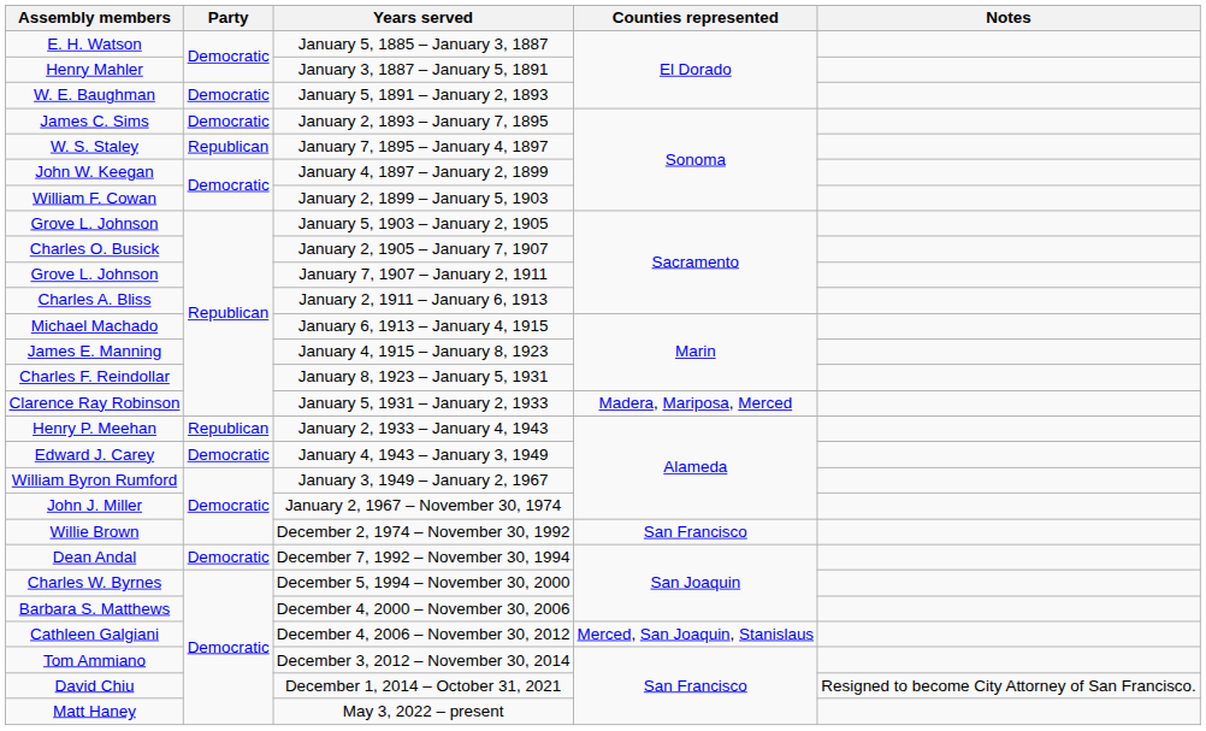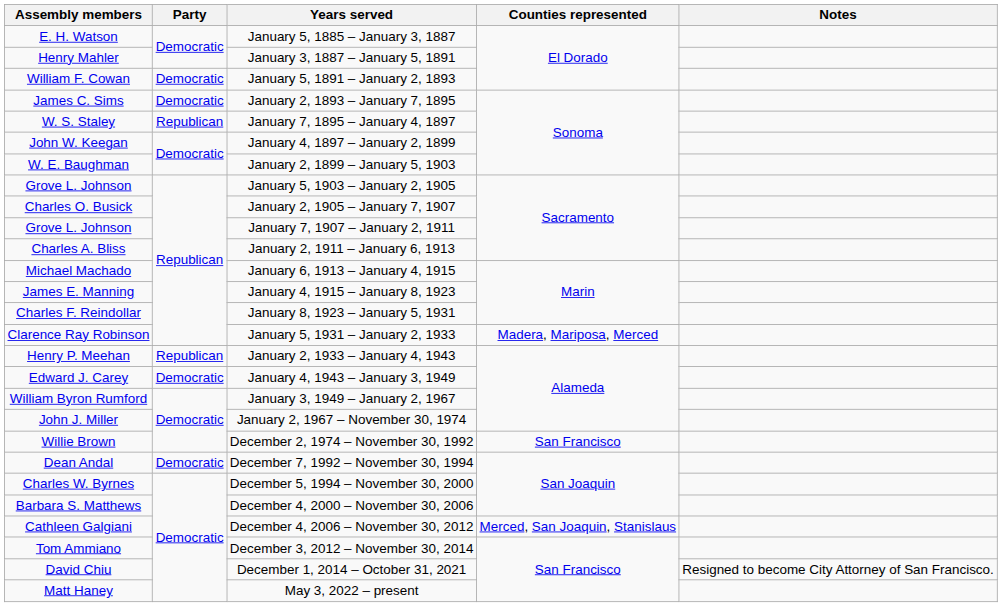 <table class=wikitable style="text-align:center">
 <tr>
 <th>Assembly members</th>
 <th>Party</th>
 <th>Years served</th>
 <th>Counties represented</th>
 <th>Notes</th>
 </tr>
 <tr>
 <td><a href='#'>E. H. Watson</a></td>
 <td rowspan=2 ><a href='#'>Democratic</a></td>
 <td>January 5, 1885 – January 3, 1887</td>
 <td rowspan=3><a href='#'>El Dorado</a></td>
 <td></td>
 </tr>
 <tr>
 <td><a href='#'>Henry Mahler</a></td>
 <td>January 3, 1887 – January 5, 1891</td>
 <td></td>
 </tr>
 <tr>
-<td><a href='#'>W. E. Baughman</a></td>
+<td><a href='#'>William F. Cowan</a></td>
 <td><a href='#'>Democratic</a></td>
 <td>January 5, 1891 – January 2, 1893</td>
 <td></td>
 </tr>
 <tr>
 <td><a href='#'>James C. Sims</a></td>
 <td><a href='#'>Democratic</a></td>
 <td>January 2, 1893 – January 7, 1895</td>
 <td rowspan=4><a href='#'>Sonoma</a></td>
 <td></td>
 </tr>
 <tr>
 <td><a href='#'>W. S. Staley</a></td>
 <td><a href='#'>Republican</a></td>
 <td>January 7, 1895 – January 4, 1897</td>
 <td></td>
 </tr>
 <tr>
 <td><a href='#'>John W. Keegan</a></td>
 <td rowspan=2 ><a href='#'>Democratic</a></td>
 <td>January 4, 1897 – January 2, 1899</td>
 <td></td>
 </tr>
 <tr>
-<td><a href='#'>William F. Cowan</a></td>
+<td><a href='#'>W. E. Baughman</a></td>
 <td>January 2, 1899 – January 5, 1903</td>
 <td></td>
 </tr>
 <tr>
 <td><a href='#'>Grove L. Johnson</a></td>
 <td rowspan=8 ><a href='#'>Republican</a></td>
 <td>January 5, 1903 – January 2, 1905</td>
 <td rowspan=4><a href='#'>Sacramento</a></td>
 <td></td>
 </tr>
 <tr>
 <td><a href='#'>Charles O. Busick</a></td>
 <td>January 2, 1905 – January 7, 1907</td>
 <td></td>
 </tr>
 <tr>
 <td><a href='#'>Grove L. Johnson</a></td>
 <td>January 7, 1907 – January 2, 1911</td>
 <td></td>
 </tr>
 <tr>
 <td><a href='#'>Charles A. Bliss</a></td>
 <td>January 2, 1911 – January 6, 1913</td>
 <td></td>
 </tr>
 <tr>
 <td><a href='#'>Michael Machado</a></td>
 <td>January 6, 1913 – January 4, 1915</td>
 <td rowspan=3><a href='#'>Marin</a></td>
 <td></td>
 </tr>
 <tr>
 <td><a href='#'>James E. Manning</a></td>
 <td>January 4, 1915 – January 8, 1923</td>
 <td></td>
 </tr>
 <tr>
 <td><a href='#'>Charles F. Reindollar</a></td>
 <td>January 8, 1923 – January 5, 1931</td>
 <td></td>
 </tr>
 <tr>
 <td><a href='#'>Clarence Ray Robinson</a></td>
 <td>January 5, 1931 – January 2, 1933</td>
 <td><a href='#'>Madera</a>, <a href='#'>Mariposa</a>, <a href='#'>Merced</a></td>
 <td></td>
 </tr>
 <tr>
 <td><a href='#'>Henry P. Meehan</a></td>
 <td><a href='#'>Republican</a></td>
 <td>January 2, 1933 – January 4, 1943</td>
 <td rowspan=4><a href='#'>Alameda</a></td>
 <td></td>
 </tr>
 <tr>
 <td><a href='#'>Edward J. Carey</a></td>
 <td><a href='#'>Democratic</a></td>
 <td>January 4, 1943 – January 3, 1949</td>
 <td></td>
 </tr>
 <tr>
 <td><a href='#'>William Byron Rumford</a></td>
 <td rowspan=3 ><a href='#'>Democratic</a></td>
 <td>January 3, 1949 – January 2, 1967</td>
 <td></td>
 </tr>
 <tr>
 <td><a href='#'>John J. Miller</a></td>
 <td>January 2, 1967 – November 30, 1974</td>
 <td></td>
 </tr>
 <tr>
 <td><a href='#'>Willie Brown</a></td>
 <td>December 2, 1974 – November 30, 1992</td>
 <td><a href='#'>San Francisco</a></td>
 <td></td>
 </tr>
 <tr>
 <td><a href='#'>Dean Andal</a></td>
 <td><a href='#'>Democratic</a></td>
 <td>December 7, 1992 – November 30, 1994</td>
 <td rowspan=3><a href='#'>San Joaquin</a></td>
 <td></td>
 </tr>
 <tr>
 <td><a href='#'>Charles W. Byrnes</a></td>
 <td rowspan=6 ><a href='#'>Democratic</a></td>
 <td>December 5, 1994 – November 30, 2000</td>
 <td></td>
 </tr>
 <tr>
 <td><a href='#'>Barbara S. Matthews</a></td>
 <td>December 4, 2000 – November 30, 2006</td>
 <td></td>
 </tr>
 <tr>
 <td><a href='#'>Cathleen Galgiani</a></td>
 <td>December 4, 2006 – November 30, 2012</td>
 <td><a href='#'>Merced</a>, <a href='#'>San Joaquin</a>, <a href='#'>Stanislaus</a></td>
 <td></td>
 </tr>
 <tr>
 <td><a href='#'>Tom Ammiano</a></td>
 <td>December 3, 2012 – November 30, 2014</td>
 <td rowspan=3><a href='#'>San Francisco</a></td>
 <td></td>
 </tr>
 <tr>
 <td><a href='#'>David Chiu</a></td>
 <td>December 1, 2014 – October 31, 2021</td>
 <td>Resigned to become City Attorney of San Francisco.</td>
 </tr>
 <tr>
 <td><a href='#'>Matt Haney</a></td>
 <td>May 3, 2022 – present</td>
 <td></td>
 </tr>
 </table>
